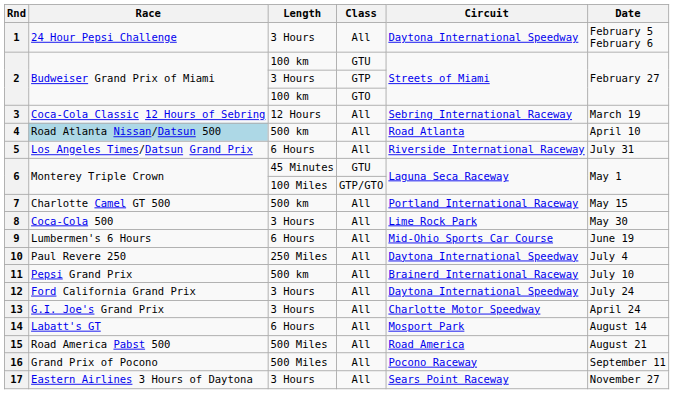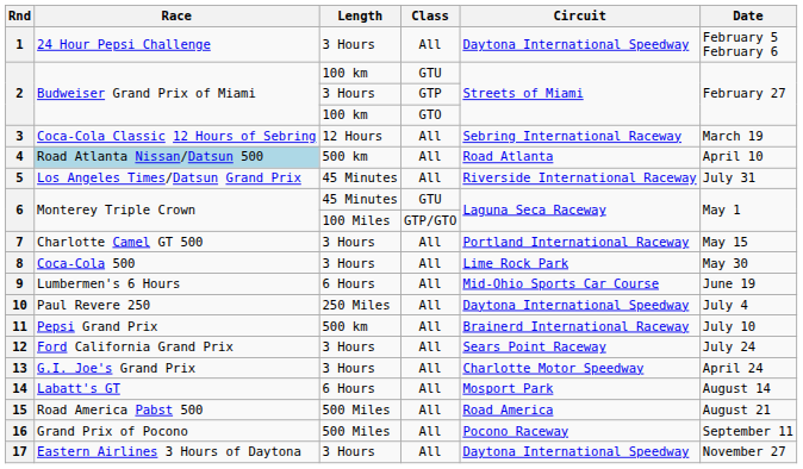 <table class="wikitable" style="font-size: 90%;">
 <tr>
 <th>Rnd</th>
 <th>Race</th>
 <th>Length</th>
 <th>Class</th>
 <th>Circuit</th>
 <th>Date</th>
 </tr>
 <tr>
 <th>1</th>
 <td><a href='#'>24 Hour Pepsi Challenge</a></td>
 <td>3 Hours</td>
 <td align="center">All</td>
 <td><a href='#'>Daytona International Speedway</a></td>
 <td>February 5<br>February 6</td>
 </tr>
 <tr>
 <th rowspan=3>2</th>
 <td rowspan=3><a href='#'>Budweiser</a> Grand Prix of Miami</td>
 <td>100 km</td>
 <td align="center">GTU</td>
 <td rowspan=3><a href='#'>Streets of Miami</a></td>
 <td rowspan=3>February 27</td>
 </tr>
 <tr>
 <td>3 Hours</td>
 <td align="center">GTP</td>
 </tr>
 <tr>
 <td>100 km</td>
 <td align="center">GTO</td>
 </tr>
 <tr>
 <th>3</th>
 <td><a href='#'>Coca-Cola Classic</a> <a href='#'>12 Hours of Sebring</a></td>
 <td>12 Hours</td>
 <td align="center">All</td>
 <td><a href='#'>Sebring International Raceway</a></td>
 <td>March 19</td>
 </tr>
 <tr>
 <th>4</th>
 <td style="background: lightblue;">Road Atlanta <a href='#'>Nissan</a>/<a href='#'>Datsun</a> 500</td>
 <td>500 km</td>
 <td align="center">All</td>
 <td><a href='#'>Road Atlanta</a></td>
 <td>April 10</td>
 </tr>
 <tr>
 <th>5</th>
 <td><a href='#'>Los Angeles Times</a>/<a href='#'>Datsun</a> <a href='#'>Grand Prix</a></td>
-<td>6 Hours</td>
+<td>45 Minutes</td>
 <td align="center">All</td>
 <td><a href='#'>Riverside International Raceway</a></td>
 <td>July 31</td>
 </tr>
 <tr>
 <th rowspan=2>6</th>
 <td rowspan=2>Monterey Triple Crown</td>
 <td>45 Minutes</td>
 <td align="center">GTU</td>
 <td rowspan=2><a href='#'>Laguna Seca Raceway</a></td>
 <td rowspan=2>May 1</td>
 </tr>
 <tr>
 <td>100 Miles</td>
 <td align="center">GTP/GTO</td>
 </tr>
 <tr>
 <th>7</th>
 <td>Charlotte <a href='#'>Camel</a> GT 500</td>
-<td>500 km</td>
+<td>3 Hours</td>
 <td align="center">All</td>
 <td><a href='#'>Portland International Raceway</a></td>
 <td>May 15</td>
 </tr>
 <tr>
 <th>8</th>
 <td><a href='#'>Coca-Cola</a> 500</td>
 <td>3 Hours</td>
 <td align="center">All</td>
 <td><a href='#'>Lime Rock Park</a></td>
 <td>May 30</td>
 </tr>
 <tr>
 <th>9</th>
 <td>Lumbermen's 6 Hours</td>
 <td>6 Hours</td>
 <td align="center">All</td>
 <td><a href='#'>Mid-Ohio Sports Car Course</a></td>
 <td>June 19</td>
 </tr>
 <tr>
 <th>10</th>
 <td>Paul Revere 250</td>
 <td>250 Miles</td>
 <td align="center">All</td>
 <td><a href='#'>Daytona International Speedway</a></td>
 <td>July 4</td>
 </tr>
 <tr>
 <th>11</th>
 <td><a href='#'>Pepsi</a> Grand Prix</td>
 <td>500 km</td>
 <td align="center">All</td>
 <td><a href='#'>Brainerd International Raceway</a></td>
 <td>July 10</td>
 </tr>
 <tr>
 <th>12</th>
 <td><a href='#'>Ford</a> California Grand Prix</td>
 <td>3 Hours</td>
 <td align="center">All</td>
-<td><a href='#'>Daytona International Speedway</a></td>
+<td><a href='#'>Sears Point Raceway</a></td>
 <td>July 24</td>
 </tr>
 <tr>
 <th>13</th>
 <td><a href='#'>G.I. Joe's</a> Grand Prix</td>
 <td>3 Hours</td>
 <td align="center">All</td>
 <td><a href='#'>Charlotte Motor Speedway</a></td>
 <td>April 24</td>
 </tr>
 <tr>
 <th>14</th>
 <td><a href='#'>Labatt's GT</a></td>
 <td>6 Hours</td>
 <td align="center">All</td>
 <td><a href='#'>Mosport Park</a></td>
 <td>August 14</td>
 </tr>
 <tr>
 <th>15</th>
 <td>Road America <a href='#'>Pabst</a> 500</td>
 <td>500 Miles</td>
 <td align="center">All</td>
 <td><a href='#'>Road America</a></td>
 <td>August 21</td>
 </tr>
 <tr>
 <th>16</th>
 <td>Grand Prix of Pocono</td>
 <td>500 Miles</td>
 <td align="center">All</td>
 <td><a href='#'>Pocono Raceway</a></td>
 <td>September 11</td>
 </tr>
 <tr>
 <th>17</th>
 <td><a href='#'>Eastern Airlines</a> 3 Hours of Daytona</td>
 <td>3 Hours</td>
 <td align="center">All</td>
-<td><a href='#'>Sears Point Raceway</a></td>
+<td><a href='#'>Daytona International Speedway</a></td>
 <td>November 27</td>
 </tr>
 </table>
